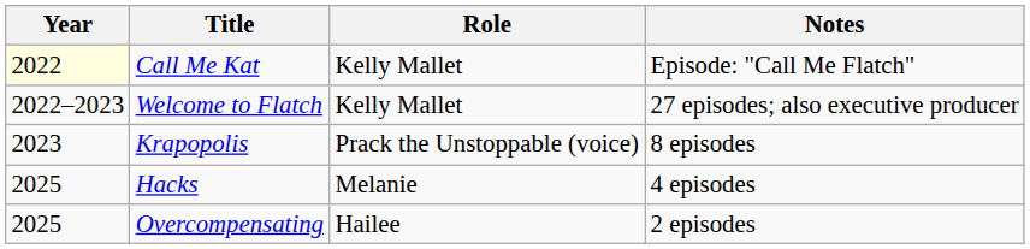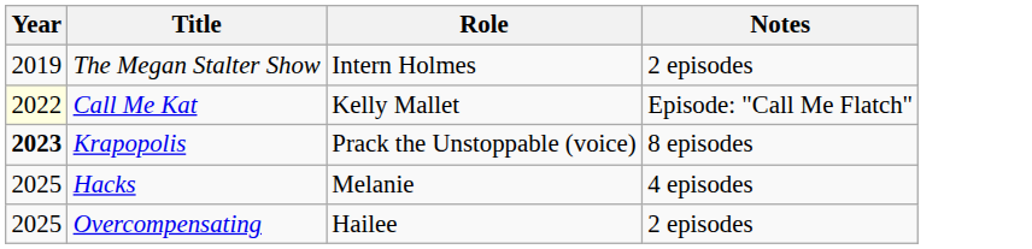 <table class="wikitable sortable">
 <tr>
 <th>Year</th>
 <th>Title</th>
 <th>Role</th>
 <th class="unsortable">Notes</th>
 </tr>
 <tr>
+<td>2019</td>
+<td><em>The Megan Stalter Show</em></td>
+<td>Intern Holmes</td>
+<td>2 episodes</td>
+</tr>
+<tr>
 <td style="background: lightyellow;">2022</td>
 <td><em><a href='#'>Call Me Kat</a></em></td>
 <td>Kelly Mallet</td>
 <td>Episode: "Call Me Flatch"</td>
 </tr>
 <tr>
-<td>2022–2023</td>
-<td><em><a href='#'>Welcome to Flatch</a></em></td>
-<td>Kelly Mallet</td>
-<td>27 episodes; also executive producer</td>
-</tr>
-<tr>
-<td>2023</td>
+<td><strong>2023</strong></td>
 <td><em><a href='#'>Krapopolis</a></em></td>
 <td>Prack the Unstoppable (voice)</td>
 <td>8 episodes</td>
 </tr>
 <tr>
 <td>2025</td>
 <td><em><a href='#'>Hacks</a></em></td>
 <td>Melanie</td>
 <td>4 episodes</td>
 </tr>
 <tr>
 <td>2025</td>
 <td><a href='#'><em>Overcompensating</em></a></td>
 <td>Hailee</td>
 <td>2 episodes</td>
 </tr>
 </table>
